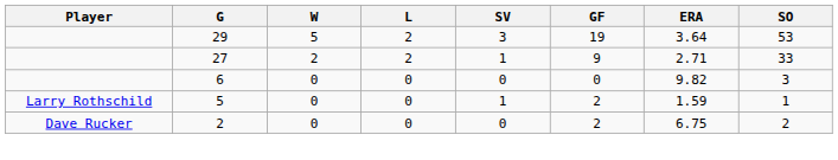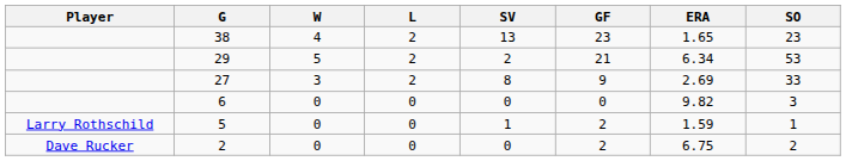 <table class="wikitable sortable">
 <tr>
 <th bgcolor="#DDDDFF" width="16%">Player</th>
 <th bgcolor="#DDDDFF" width="9%">G</th>
 <th bgcolor="#DDDDFF" width="9%">W</th>
 <th bgcolor="#DDDDFF" width="9%">L</th>
 <th bgcolor="#DDDDFF" width="9%">SV</th>
 <th bgcolor="#DDDDFF" width="9%">GF</th>
 <th bgcolor="#DDDDFF" width="9%">ERA</th>
 <th bgcolor="#DDDDFF" width="9%">SO</th>
 </tr>
 <tr align="center">
 <td></td>
+<td>38</td>
+<td>4</td>
+<td>2</td>
+<td>13</td>
+<td>23</td>
+<td>1.65</td>
+<td>23</td>
+</tr>
+<tr align="center">
+<td></td>
 <td>29</td>
 <td>5</td>
 <td>2</td>
-<td>3</td>
-<td>19</td>
-<td>3.64</td>
+<td>2</td>
+<td>21</td>
+<td>6.34</td>
 <td>53</td>
 </tr>
 <tr align=center>
 <td></td>
 <td>27</td>
+<td>3</td>
 <td>2</td>
-<td>2</td>
-<td>1</td>
+<td>8</td>
 <td>9</td>
-<td>2.71</td>
+<td>2.69</td>
 <td>33</td>
 </tr>
 <tr align="center">
 <td></td>
 <td>6</td>
 <td>0</td>
 <td>0</td>
 <td>0</td>
 <td>0</td>
 <td>9.82</td>
 <td>3</td>
 </tr>
 <tr align=center>
 <td><a href='#'>Larry Rothschild</a></td>
 <td>5</td>
 <td>0</td>
 <td>0</td>
 <td>1</td>
 <td>2</td>
 <td>1.59</td>
 <td>1</td>
 </tr>
 <tr align=center>
 <td><a href='#'>Dave Rucker</a></td>
 <td>2</td>
 <td>0</td>
 <td>0</td>
 <td>0</td>
 <td>2</td>
 <td>6.75</td>
 <td>2</td>
 </tr>
 </table>
